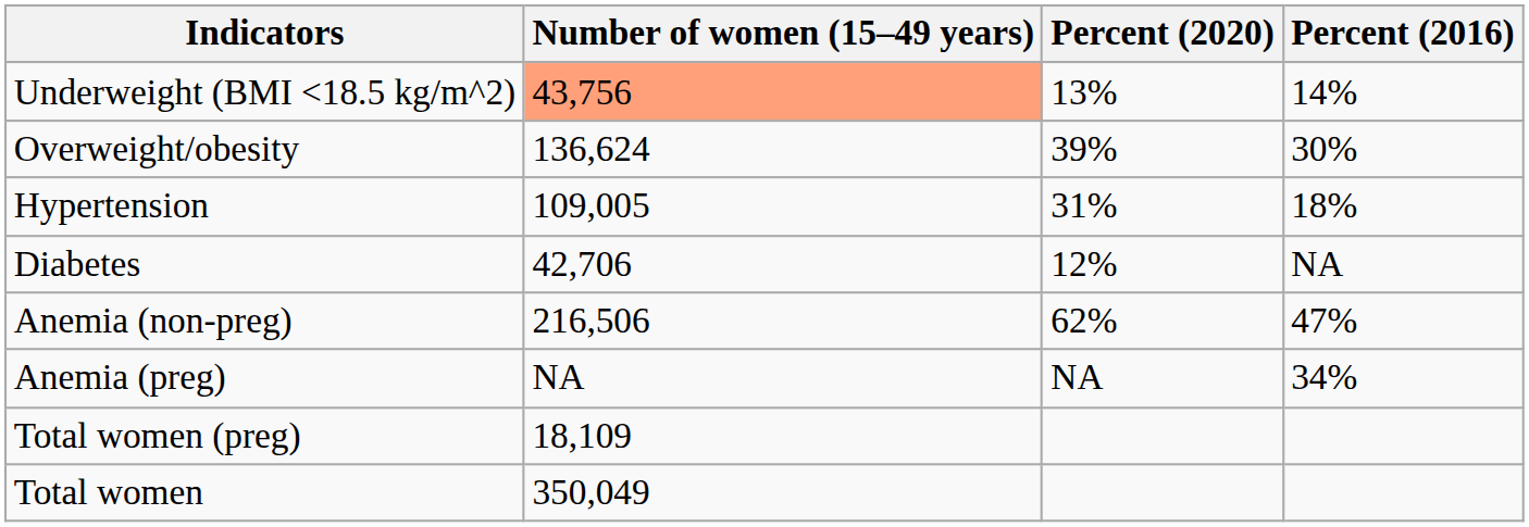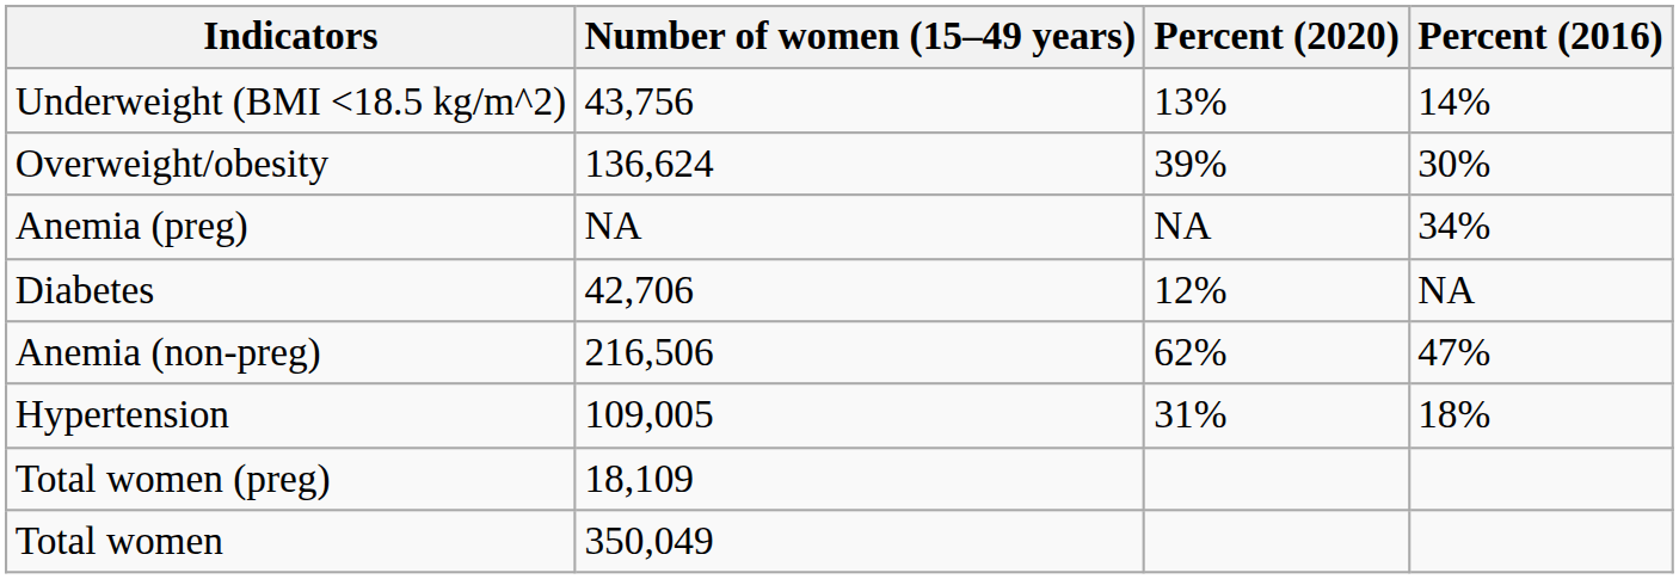 <table class="wikitable sortable">
 <tr>
 <th>Indicators</th>
 <th>Number of women (15–49 years)</th>
 <th>Percent (2020)</th>
 <th>Percent (2016)</th>
 </tr>
 <tr>
 <td>Underweight (BMI <18.5 kg/m^2)</td>
-<td style="background: lightsalmon;">43,756</td>
+<td>43,756</td>
 <td>13%</td>
 <td>14%</td>
 </tr>
 <tr>
 <td>Overweight/obesity</td>
 <td>136,624</td>
 <td>39%</td>
 <td>30%</td>
 </tr>
 <tr>
-<td>Hypertension</td>
-<td>109,005</td>
-<td>31%</td>
-<td>18%</td>
+<td>Anemia (preg)</td>
+<td>NA</td>
+<td>NA</td>
+<td>34%</td>
 </tr>
 <tr>
 <td>Diabetes</td>
 <td>42,706</td>
 <td>12%</td>
 <td>NA</td>
 </tr>
 <tr>
 <td>Anemia (non-preg)</td>
 <td>216,506</td>
 <td>62%</td>
 <td>47%</td>
 </tr>
 <tr>
-<td>Anemia (preg)</td>
-<td>NA</td>
-<td>NA</td>
-<td>34%</td>
+<td>Hypertension</td>
+<td>109,005</td>
+<td>31%</td>
+<td>18%</td>
 </tr>
 <tr>
 <td>Total women (preg)</td>
 <td>18,109</td>
 <td></td>
 <td></td>
 </tr>
 <tr>
 <td>Total women</td>
 <td>350,049</td>
 <td></td>
 <td></td>
 </tr>
 </table>
